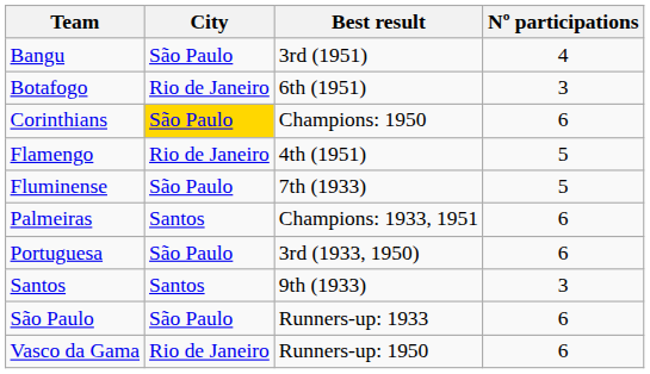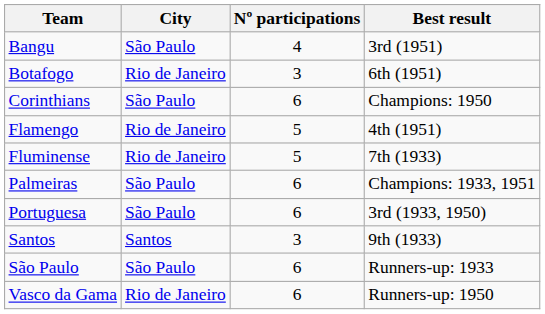 <table class="wikitable sortable">
 <tr>
 <th>Team</th>
 <th>City</th>
+<th>Nº participations</th>
 <th>Best result</th>
-<th>Nº participations</th>
 </tr>
 <tr>
 <td><a href='#'>Bangu</a></td>
 <td> <a href='#'>São Paulo</a></td>
+<td align=center>4</td>
 <td>3rd (1951)</td>
-<td align=center>4</td>
 </tr>
 <tr>
 <td><a href='#'>Botafogo</a></td>
 <td> <a href='#'>Rio de Janeiro</a></td>
+<td align=center>3</td>
 <td>6th (1951)</td>
-<td align=center>3</td>
 </tr>
 <tr>
 <td><a href='#'>Corinthians</a></td>
-<td style="background: gold;"> <a href='#'>São Paulo</a></td>
+<td> <a href='#'>São Paulo</a></td>
+<td align=center>6</td>
 <td>Champions: 1950</td>
-<td align=center>6</td>
 </tr>
 <tr>
 <td><a href='#'>Flamengo</a></td>
 <td> <a href='#'>Rio de Janeiro</a></td>
+<td align=center>5</td>
 <td>4th (1951)</td>
-<td align=center>5</td>
 </tr>
 <tr>
 <td><a href='#'>Fluminense</a></td>
-<td> <a href='#'>São Paulo</a></td>
+<td> <a href='#'>Rio de Janeiro</a></td>
+<td align=center>5</td>
 <td>7th (1933)</td>
-<td align=center>5</td>
 </tr>
 <tr>
 <td><a href='#'>Palmeiras</a></td>
-<td> <a href='#'>Santos</a></td>
+<td> <a href='#'>São Paulo</a></td>
+<td align=center>6</td>
 <td>Champions: 1933, 1951</td>
-<td align=center>6</td>
 </tr>
 <tr>
 <td><a href='#'>Portuguesa</a></td>
 <td> <a href='#'>São Paulo</a></td>
+<td align=center>6</td>
 <td>3rd (1933, 1950)</td>
-<td align=center>6</td>
 </tr>
 <tr>
 <td><a href='#'>Santos</a></td>
 <td> <a href='#'>Santos</a></td>
+<td align=center>3</td>
 <td>9th (1933)</td>
-<td align=center>3</td>
 </tr>
 <tr>
 <td><a href='#'>São Paulo</a></td>
 <td> <a href='#'>São Paulo</a></td>
+<td align=center>6</td>
 <td>Runners-up: 1933</td>
-<td align=center>6</td>
 </tr>
 <tr>
 <td><a href='#'>Vasco da Gama</a></td>
 <td> <a href='#'>Rio de Janeiro</a></td>
+<td align=center>6</td>
 <td>Runners-up: 1950</td>
-<td align=center>6</td>
 </tr>
 </table>
